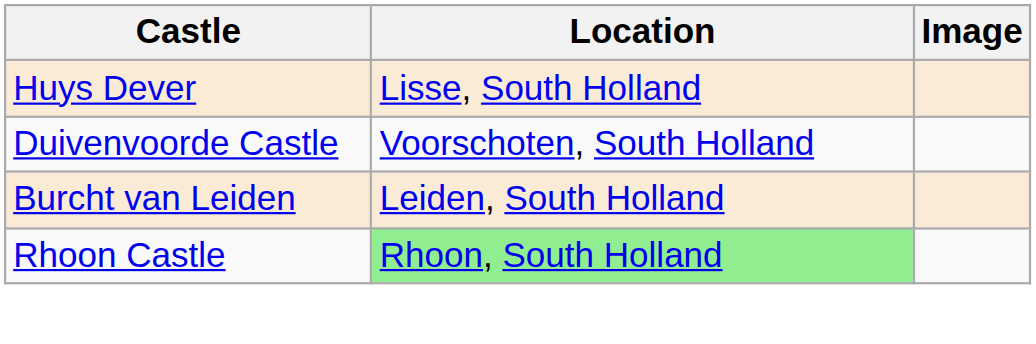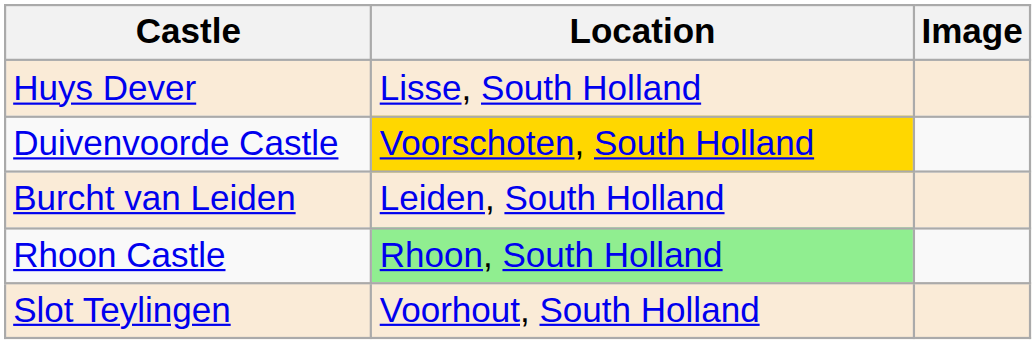 <table class="wikitable">
 <tr>
 <th style="width:10em;">Castle</th>
 <th style="width:15em;">Location</th>
 <th>Image</th>
 </tr>
 <tr bgcolor="#FAEBD7">
 <td><a href='#'>Huys Dever</a></td>
 <td><a href='#'>Lisse</a>, <a href='#'>South Holland</a><br></td>
 <td></td>
 </tr>
 <tr>
 <td><a href='#'>Duivenvoorde Castle</a></td>
-<td><a href='#'>Voorschoten</a>, <a href='#'>South Holland</a><br></td>
+<td style="background: gold;"><a href='#'>Voorschoten</a>, <a href='#'>South Holland</a><br></td>
 <td></td>
 </tr>
 <tr bgcolor="#FAEBD7">
 <td><a href='#'>Burcht van Leiden</a></td>
 <td><a href='#'>Leiden</a>, <a href='#'>South Holland</a><br></td>
 <td></td>
 </tr>
 <tr>
 <td><a href='#'>Rhoon Castle</a></td>
 <td style="background: lightgreen;"><a href='#'>Rhoon</a>, <a href='#'>South Holland</a><br></td>
 <td></td>
 </tr>
+<tr bgcolor="#FAEBD7">
+<td><a href='#'>Slot Teylingen</a></td>
+<td><a href='#'>Voorhout</a>, <a href='#'>South Holland</a><br></td>
+<td></td>
+</tr>
 </table>
